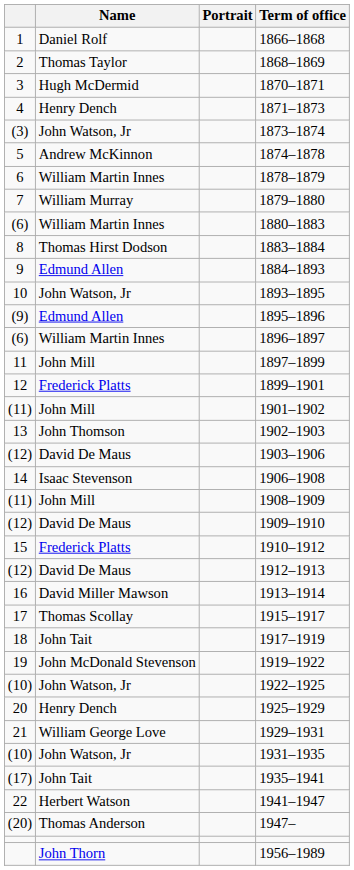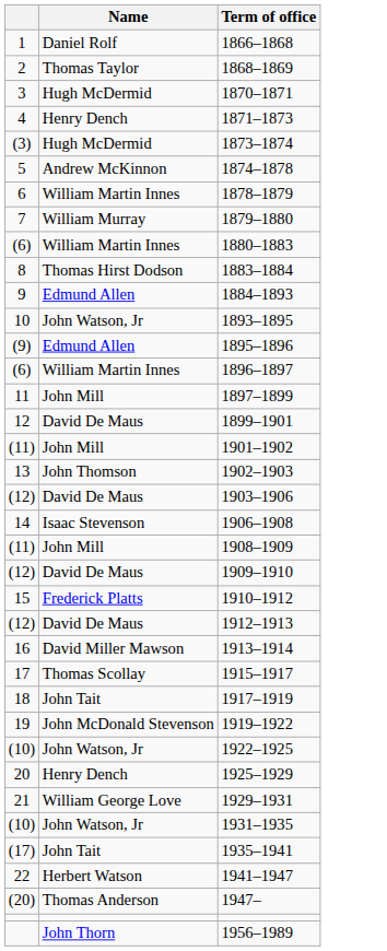 <table class="wikitable">
 <tr>
 <th></th>
 <th>Name</th>
-<th>Portrait</th>
 <th>Term of office</th>
 </tr>
 <tr>
 <td align=center>1</td>
 <td>Daniel Rolf</td>
-<td></td>
 <td>1866–1868</td>
 </tr>
 <tr>
 <td align=center>2</td>
 <td>Thomas Taylor</td>
-<td></td>
 <td>1868–1869</td>
 </tr>
 <tr>
 <td align=center>3</td>
 <td>Hugh McDermid</td>
-<td></td>
 <td>1870–1871</td>
 </tr>
 <tr>
 <td align=center>4</td>
 <td>Henry Dench</td>
-<td></td>
 <td>1871–1873</td>
 </tr>
 <tr>
 <td align=center>(3)</td>
-<td>John Watson, Jr</td>
-<td></td>
+<td>Hugh McDermid</td>
 <td>1873–1874</td>
 </tr>
 <tr>
 <td align=center>5</td>
 <td>Andrew McKinnon</td>
-<td></td>
 <td>1874–1878</td>
 </tr>
 <tr>
 <td align=center>6</td>
 <td>William Martin Innes</td>
-<td></td>
 <td>1878–1879</td>
 </tr>
 <tr>
 <td align=center>7</td>
 <td>William Murray</td>
-<td></td>
 <td>1879–1880</td>
 </tr>
 <tr>
 <td align=center>(6)</td>
 <td>William Martin Innes</td>
-<td></td>
 <td>1880–1883</td>
 </tr>
 <tr>
 <td align=center>8</td>
 <td>Thomas Hirst Dodson</td>
-<td></td>
 <td>1883–1884</td>
 </tr>
 <tr>
 <td align=center>9</td>
 <td><a href='#'>Edmund Allen</a></td>
-<td></td>
 <td>1884–1893</td>
 </tr>
 <tr>
 <td align=center>10</td>
 <td>John Watson, Jr</td>
-<td></td>
 <td>1893–1895</td>
 </tr>
 <tr>
 <td align=center>(9)</td>
 <td><a href='#'>Edmund Allen</a></td>
-<td></td>
 <td>1895–1896</td>
 </tr>
 <tr>
 <td align=center>(6)</td>
 <td>William Martin Innes</td>
-<td></td>
 <td>1896–1897</td>
 </tr>
 <tr>
 <td align=center>11</td>
 <td>John Mill</td>
-<td></td>
 <td>1897–1899</td>
 </tr>
 <tr>
 <td align=center>12</td>
-<td><a href='#'>Frederick Platts</a></td>
-<td></td>
+<td>David De Maus</td>
 <td>1899–1901</td>
 </tr>
 <tr>
 <td align=center>(11)</td>
 <td>John Mill</td>
-<td></td>
 <td>1901–1902</td>
 </tr>
 <tr>
 <td align=center>13</td>
 <td>John Thomson</td>
-<td></td>
 <td>1902–1903</td>
 </tr>
 <tr>
 <td align=center>(12)</td>
 <td>David De Maus</td>
-<td></td>
 <td>1903–1906</td>
 </tr>
 <tr>
 <td align=center>14</td>
 <td>Isaac Stevenson</td>
-<td></td>
 <td>1906–1908</td>
 </tr>
 <tr>
 <td align=center>(11)</td>
 <td>John Mill</td>
-<td></td>
 <td>1908–1909</td>
 </tr>
 <tr>
 <td align=center>(12)</td>
 <td>David De Maus</td>
-<td></td>
 <td>1909–1910</td>
 </tr>
 <tr>
 <td align=center>15</td>
 <td><a href='#'>Frederick Platts</a></td>
-<td></td>
 <td>1910–1912</td>
 </tr>
 <tr>
 <td align=center>(12)</td>
 <td>David De Maus</td>
-<td></td>
 <td>1912–1913</td>
 </tr>
 <tr>
 <td align=center>16</td>
 <td>David Miller Mawson</td>
-<td></td>
 <td>1913–1914</td>
 </tr>
 <tr>
 <td align=center>17</td>
 <td>Thomas Scollay</td>
-<td></td>
 <td>1915–1917</td>
 </tr>
 <tr>
 <td align=center>18</td>
 <td>John Tait</td>
-<td></td>
 <td>1917–1919</td>
 </tr>
 <tr>
 <td align=center>19</td>
 <td>John McDonald Stevenson</td>
-<td></td>
 <td>1919–1922</td>
 </tr>
 <tr>
 <td align=center>(10)</td>
 <td>John Watson, Jr</td>
-<td></td>
 <td>1922–1925</td>
 </tr>
 <tr>
 <td align=center>20</td>
 <td>Henry Dench</td>
-<td></td>
 <td>1925–1929</td>
 </tr>
 <tr>
 <td align=center>21</td>
 <td>William George Love</td>
-<td></td>
 <td>1929–1931</td>
 </tr>
 <tr>
 <td align=center>(10)</td>
 <td>John Watson, Jr</td>
-<td></td>
 <td>1931–1935</td>
 </tr>
 <tr>
 <td align=center>(17)</td>
 <td>John Tait</td>
-<td></td>
 <td>1935–1941</td>
 </tr>
 <tr>
 <td align=center>22</td>
 <td>Herbert Watson</td>
-<td></td>
 <td>1941–1947</td>
 </tr>
 <tr>
 <td align=center>(20)</td>
 <td>Thomas Anderson</td>
-<td></td>
 <td>1947–</td>
 </tr>
 <tr>
-<td></td>
 <td></td>
 <td></td>
 <td></td>
 </tr>
 <tr>
 <td align=center></td>
 <td><a href='#'>John Thorn</a></td>
-<td></td>
 <td>1956–1989</td>
 </tr>
 </table>
